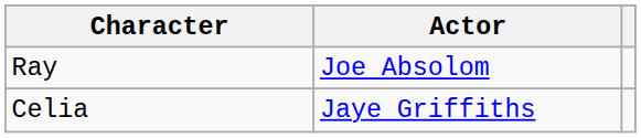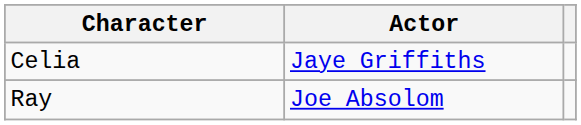 <table class="wikitable">
 <tr>
 <th style="width:150px;" scope="col">Character</th>
 <th style="width:150px;">Actor</th>
 <th></th>
 </tr>
 <tr>
+<td>Celia</td>
+<td><a href='#'>Jaye Griffiths</a></td>
+<td style="text-align:center;"></td>
+</tr>
+<tr>
 <td>Ray</td>
 <td><a href='#'>Joe Absolom</a></td>
 <td style="text-align:center;"></td>
 </tr>
-<tr>
-<td>Celia</td>
-<td><a href='#'>Jaye Griffiths</a></td>
-<td style="text-align:center;"></td>
-</tr>
 </table>
